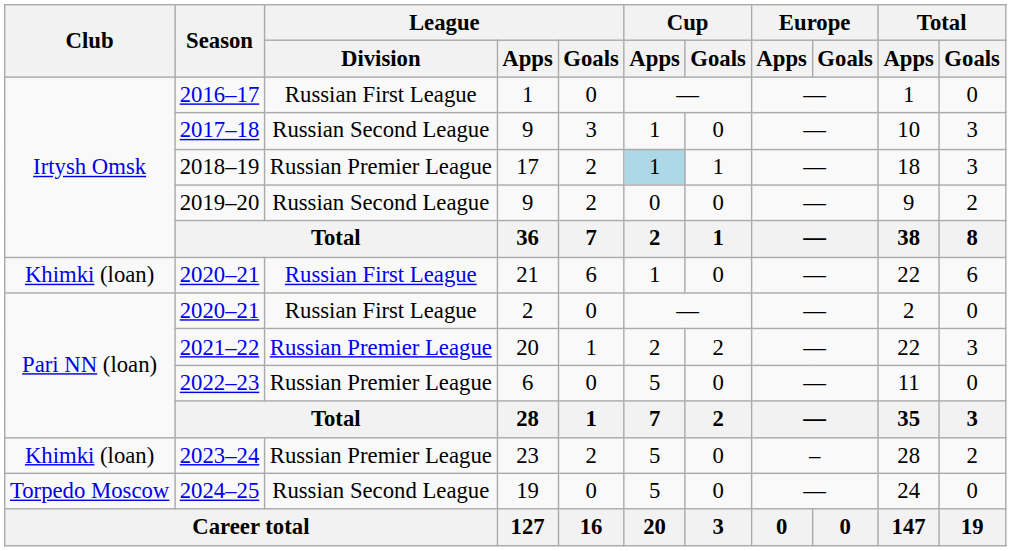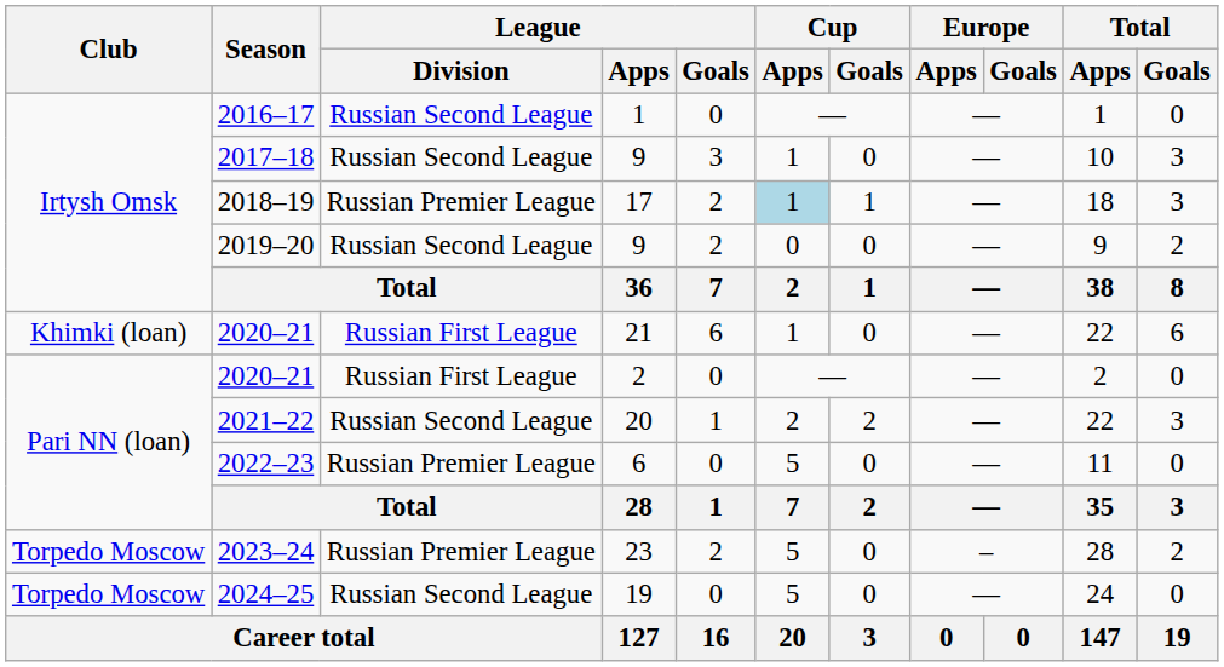 <table class="wikitable" style="text-align: center;">
 <tr>
 <th rowspan="2">Club</th>
 <th rowspan="2">Season</th>
 <th colspan="3">League</th>
 <th colspan="2">Cup</th>
 <th colspan="2">Europe</th>
 <th colspan="2">Total</th>
 </tr>
 <tr>
 <th>Division</th>
 <th>Apps</th>
 <th>Goals</th>
 <th>Apps</th>
 <th>Goals</th>
 <th>Apps</th>
 <th>Goals</th>
 <th>Apps</th>
 <th>Goals</th>
 </tr>
 <tr>
 <td rowspan="5"><a href='#'>Irtysh Omsk</a></td>
 <td><a href='#'>2016–17</a></td>
-<td>Russian First League</td>
+<td><a href='#'>Russian Second League</a></td>
 <td>1</td>
 <td>0</td>
 <td colspan="2">—</td>
 <td colspan="2">—</td>
 <td>1</td>
 <td>0</td>
 </tr>
 <tr>
 <td><a href='#'>2017–18</a></td>
 <td>Russian Second League</td>
 <td>9</td>
 <td>3</td>
 <td>1</td>
 <td>0</td>
 <td colspan="2">—</td>
 <td>10</td>
 <td>3</td>
 </tr>
 <tr>
 <td>2018–19</td>
 <td>Russian Premier League</td>
 <td>17</td>
 <td>2</td>
 <td style="background: lightblue;">1</td>
 <td>1</td>
 <td colspan="2">—</td>
 <td>18</td>
 <td>3</td>
 </tr>
 <tr>
 <td>2019–20</td>
 <td>Russian Second League</td>
 <td>9</td>
 <td>2</td>
 <td>0</td>
 <td>0</td>
 <td colspan="2">—</td>
 <td>9</td>
 <td>2</td>
 </tr>
 <tr>
 <th colspan=2>Total</th>
 <th>36</th>
 <th>7</th>
 <th>2</th>
 <th>1</th>
 <th colspan="2">—</th>
 <th>38</th>
 <th>8</th>
 </tr>
 <tr>
 <td><a href='#'>Khimki</a> (loan)</td>
 <td><a href='#'>2020–21</a></td>
 <td><a href='#'>Russian First League</a></td>
 <td>21</td>
 <td>6</td>
 <td>1</td>
 <td>0</td>
 <td colspan="2">—</td>
 <td>22</td>
 <td>6</td>
 </tr>
 <tr>
 <td rowspan="4"><a href='#'>Pari NN</a> (loan)</td>
 <td><a href='#'>2020–21</a></td>
 <td>Russian First League</td>
 <td>2</td>
 <td>0</td>
 <td colspan="2">—</td>
 <td colspan="2">—</td>
 <td>2</td>
 <td>0</td>
 </tr>
 <tr>
 <td><a href='#'>2021–22</a></td>
-<td><a href='#'>Russian Premier League</a></td>
+<td>Russian Second League</td>
 <td>20</td>
 <td>1</td>
 <td>2</td>
 <td>2</td>
 <td colspan="2">—</td>
 <td>22</td>
 <td>3</td>
 </tr>
 <tr>
 <td><a href='#'>2022–23</a></td>
 <td>Russian Premier League</td>
 <td>6</td>
 <td>0</td>
 <td>5</td>
 <td>0</td>
 <td colspan="2">—</td>
 <td>11</td>
 <td>0</td>
 </tr>
 <tr>
 <th colspan="2">Total</th>
 <th>28</th>
 <th>1</th>
 <th>7</th>
 <th>2</th>
 <th colspan="2">—</th>
 <th>35</th>
 <th>3</th>
 </tr>
 <tr>
-<td><a href='#'>Khimki</a> (loan)</td>
+<td><a href='#'>Torpedo Moscow</a></td>
 <td><a href='#'>2023–24</a></td>
 <td>Russian Premier League</td>
 <td>23</td>
 <td>2</td>
 <td>5</td>
 <td>0</td>
 <td colspan=2>–</td>
 <td>28</td>
 <td>2</td>
 </tr>
 <tr>
 <td><a href='#'>Torpedo Moscow</a></td>
 <td><a href='#'>2024–25</a></td>
 <td>Russian Second League</td>
 <td>19</td>
 <td>0</td>
 <td>5</td>
 <td>0</td>
 <td colspan="2">—</td>
 <td>24</td>
 <td>0</td>
 </tr>
 <tr>
 <th colspan="3">Career total</th>
 <th>127</th>
 <th>16</th>
 <th>20</th>
 <th>3</th>
 <th>0</th>
 <th>0</th>
 <th>147</th>
 <th>19</th>
 </tr>
 </table>
